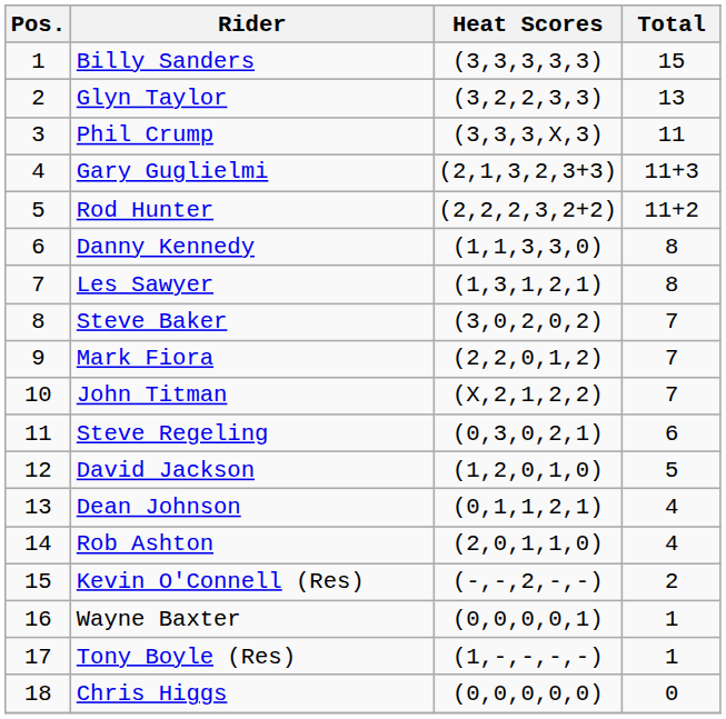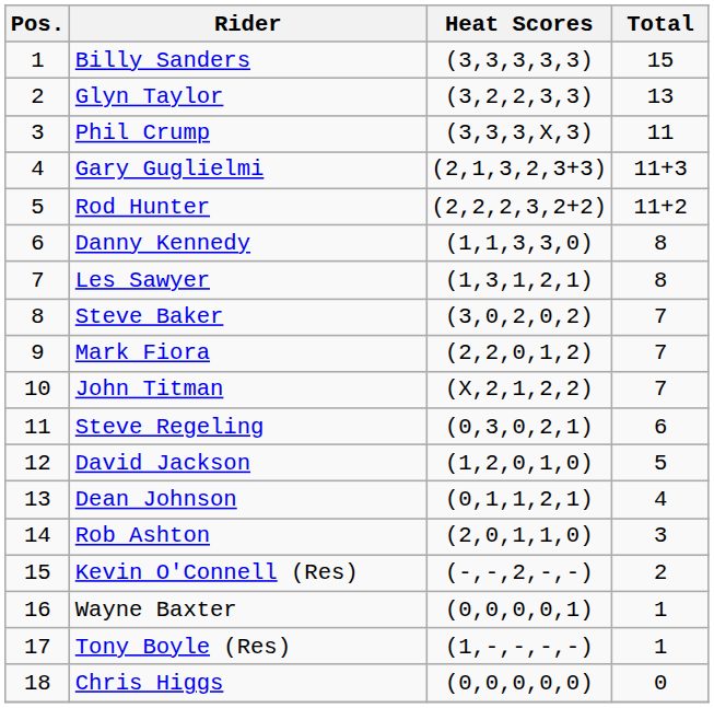 <table class=wikitable>
 <tr>
 <th width=25px>Pos.</th>
 <th width=200px>Rider</th>
 <th width=70px>Heat Scores</th>
 <th width=50px>Total</th>
 </tr>
 <tr align=center >
 <td>1</td>
 <td align=left><a href='#'>Billy Sanders</a></td>
 <td>(3,3,3,3,3)</td>
 <td>15</td>
 </tr>
 <tr align=center >
 <td>2</td>
 <td align=left><a href='#'>Glyn Taylor</a></td>
 <td>(3,2,2,3,3)</td>
 <td>13</td>
 </tr>
 <tr align=center>
 <td>3</td>
 <td align=left><a href='#'>Phil Crump</a></td>
 <td>(3,3,3,X,3)</td>
 <td>11</td>
 </tr>
 <tr align=center>
 <td>4</td>
 <td align=left><a href='#'>Gary Guglielmi</a></td>
 <td>(2,1,3,2,3+3)</td>
 <td>11+3</td>
 </tr>
 <tr align=center>
 <td>5</td>
 <td align=left><a href='#'>Rod Hunter</a></td>
 <td>(2,2,2,3,2+2)</td>
 <td>11+2</td>
 </tr>
 <tr align=center>
 <td>6</td>
 <td align=left><a href='#'>Danny Kennedy</a></td>
 <td>(1,1,3,3,0)</td>
 <td>8</td>
 </tr>
 <tr align=center>
 <td>7</td>
 <td align=left><a href='#'>Les Sawyer</a></td>
 <td>(1,3,1,2,1)</td>
 <td>8</td>
 </tr>
 <tr align=center>
 <td>8</td>
 <td align=left><a href='#'>Steve Baker</a></td>
 <td>(3,0,2,0,2)</td>
 <td>7</td>
 </tr>
 <tr align=center>
 <td>9</td>
 <td align=left><a href='#'>Mark Fiora</a></td>
 <td>(2,2,0,1,2)</td>
 <td>7</td>
 </tr>
 <tr align=center>
 <td>10</td>
 <td align=left><a href='#'>John Titman</a></td>
 <td>(X,2,1,2,2)</td>
 <td>7</td>
 </tr>
 <tr align=center>
 <td>11</td>
 <td align=left><a href='#'>Steve Regeling</a></td>
 <td>(0,3,0,2,1)</td>
 <td>6</td>
 </tr>
 <tr align=center>
 <td>12</td>
 <td align=left><a href='#'>David Jackson</a></td>
 <td>(1,2,0,1,0)</td>
 <td>5</td>
 </tr>
 <tr align=center>
 <td>13</td>
 <td align=left><a href='#'>Dean Johnson</a></td>
 <td>(0,1,1,2,1)</td>
 <td>4</td>
 </tr>
 <tr align=center>
 <td>14</td>
 <td align=left><a href='#'>Rob Ashton</a></td>
 <td>(2,0,1,1,0)</td>
-<td>4</td>
+<td>3</td>
 </tr>
 <tr align=center>
 <td>15</td>
 <td align=left><a href='#'>Kevin O'Connell</a> (Res)</td>
 <td>(-,-,2,-,-)</td>
 <td>2</td>
 </tr>
 <tr align=center>
 <td>16</td>
 <td align=left>Wayne Baxter</td>
 <td>(0,0,0,0,1)</td>
 <td>1</td>
 </tr>
 <tr align=center>
 <td>17</td>
 <td align=left><a href='#'>Tony Boyle</a> (Res)</td>
 <td>(1,-,-,-,-)</td>
 <td>1</td>
 </tr>
 <tr align=center>
 <td>18</td>
 <td align=left><a href='#'>Chris Higgs</a></td>
 <td>(0,0,0,0,0)</td>
 <td>0</td>
 </tr>
 <tr align=center>
 </tr>
 </table>
